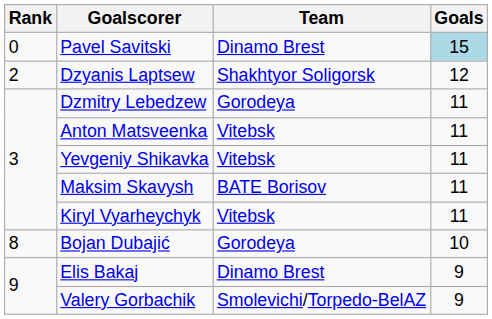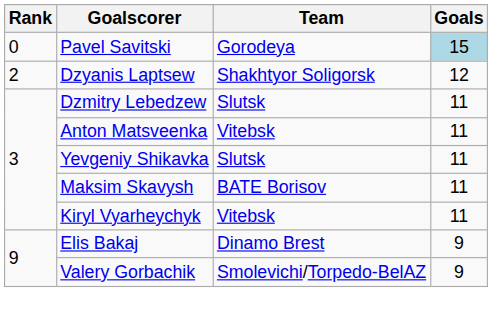 <table class="wikitable">
 <tr align="center" bgcolor="#cccccc">
 <th>Rank</th>
 <th>Goalscorer</th>
 <th>Team</th>
 <th>Goals</th>
 </tr>
 <tr>
 <td>0</td>
 <td> <a href='#'>Pavel Savitski</a></td>
-<td><a href='#'>Dinamo Brest</a></td>
+<td><a href='#'>Gorodeya</a></td>
 <td align="center" style="background: lightblue;">15</td>
 </tr>
 <tr>
 <td>2</td>
 <td> <a href='#'>Dzyanis Laptsew</a></td>
 <td><a href='#'>Shakhtyor Soligorsk</a></td>
 <td align="center">12</td>
 </tr>
 <tr>
 <td rowspan="5">3</td>
 <td> <a href='#'>Dzmitry Lebedzew</a></td>
-<td><a href='#'>Gorodeya</a></td>
+<td><a href='#'>Slutsk</a></td>
 <td align="center">11</td>
 </tr>
 <tr>
 <td> <a href='#'>Anton Matsveenka</a></td>
 <td><a href='#'>Vitebsk</a></td>
 <td align="center">11</td>
 </tr>
 <tr>
 <td> <a href='#'>Yevgeniy Shikavka</a></td>
-<td><a href='#'>Vitebsk</a></td>
+<td><a href='#'>Slutsk</a></td>
 <td align="center">11</td>
 </tr>
 <tr>
 <td> <a href='#'>Maksim Skavysh</a></td>
 <td><a href='#'>BATE Borisov</a></td>
 <td align="center">11</td>
 </tr>
 <tr>
 <td> <a href='#'>Kiryl Vyarheychyk</a></td>
 <td><a href='#'>Vitebsk</a></td>
 <td align="center">11</td>
 </tr>
 <tr>
-<td>8</td>
-<td> <a href='#'>Bojan Dubajić</a></td>
-<td><a href='#'>Gorodeya</a></td>
-<td align="center">10</td>
-</tr>
-<tr>
 <td rowspan="2">9</td>
 <td> <a href='#'>Elis Bakaj</a></td>
 <td><a href='#'>Dinamo Brest</a></td>
 <td align="center">9</td>
 </tr>
 <tr>
 <td> <a href='#'>Valery Gorbachik</a></td>
 <td><a href='#'>Smolevichi</a>/<a href='#'>Torpedo-BelAZ</a></td>
 <td align="center">9</td>
 </tr>
 </table>
